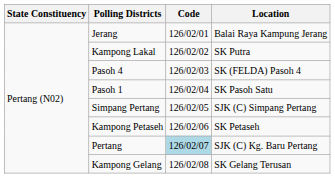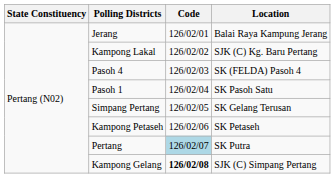 <table class="wikitable sortable mw-collapsible">
 <tr>
 <th><small>State Constituency</small></th>
 <th><small>Polling Districts</small></th>
 <th><small>Code</small></th>
 <th><small>Location</small></th>
 </tr>
 <tr>
 <td rowspan="8"><small>Pertang (N02)</small></td>
 <td><small>Jerang</small></td>
 <td><small>126/02/01</small></td>
 <td><small>Balai Raya Kampung Jerang</small></td>
 </tr>
 <tr>
 <td><small>Kampong Lakal</small></td>
 <td><small>126/02/02</small></td>
-<td><small>SK Putra</small></td>
+<td><small>SJK (C) Kg. Baru Pertang</small></td>
 </tr>
 <tr>
 <td><small>Pasoh 4</small></td>
 <td><small>126/02/03</small></td>
 <td><small>SK (FELDA) Pasoh 4</small></td>
 </tr>
 <tr>
 <td><small>Pasoh 1</small></td>
 <td><small>126/02/04</small></td>
 <td><small>SK Pasoh Satu</small></td>
 </tr>
 <tr>
 <td><small>Simpang Pertang</small></td>
 <td><small>126/02/05</small></td>
-<td><small>SJK (C) Simpang Pertang</small></td>
+<td><small>SK Gelang Terusan</small></td>
 </tr>
 <tr>
 <td><small>Kampong Petaseh</small></td>
 <td><small>126/02/06</small></td>
 <td><small>SK Petaseh</small></td>
 </tr>
 <tr>
 <td><small>Pertang</small></td>
 <td style="background: lightblue;"><small>126/02/07</small></td>
-<td><small>SJK (C) Kg. Baru Pertang</small></td>
+<td><small>SK Putra</small></td>
 </tr>
 <tr>
 <td><small>Kampong Gelang</small></td>
-<td><small>126/02/08</small></td>
-<td><small>SK Gelang Terusan</small></td>
+<td><strong><small>126/02/08</small></strong></td>
+<td><small>SJK (C) Simpang Pertang</small></td>
 </tr>
 </table>
